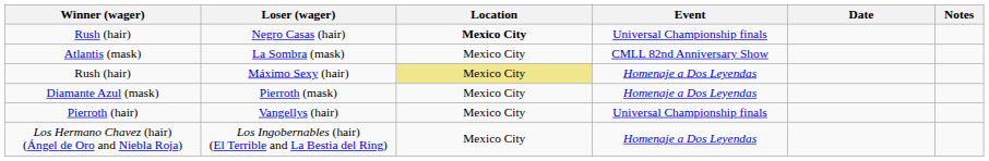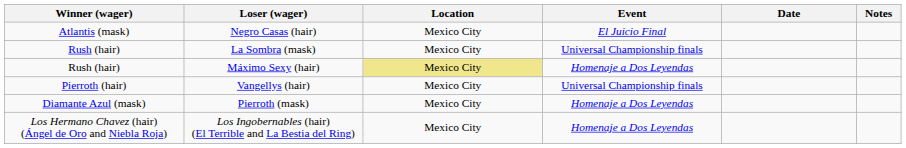 <table class="wikitable sortable" width=100%  style="text-align: center">
 <tr>
 <th width=20% scope="col">Winner (wager)</th>
 <th width=20% scope="col">Loser (wager)</th>
 <th width=20% scope="col">Location</th>
 <th width=20% scope="col">Event</th>
 <th width=15% scope="col">Date</th>
 <th class="unsortable" width=5% scope="col">Notes</th>
 </tr>
 <tr>
-<td><a href='#'>Rush</a> (hair)</td>
+<td><a href='#'>Atlantis</a> (mask)</td>
 <td><a href='#'>Negro Casas</a> (hair)</td>
-<td><strong>Mexico City</strong></td>
-<td><a href='#'>Universal Championship finals</a></td>
+<td>Mexico City</td>
+<td><em><a href='#'>El Juicio Final</a></em></td>
 <td></td>
 <td></td>
 </tr>
 <tr>
-<td><a href='#'>Atlantis</a> (mask)</td>
+<td><a href='#'>Rush</a> (hair)</td>
 <td><a href='#'>La Sombra</a> (mask)</td>
 <td>Mexico City</td>
-<td><a href='#'>CMLL 82nd Anniversary Show</a></td>
+<td><a href='#'>Universal Championship finals</a></td>
 <td></td>
 <td></td>
 </tr>
 <tr>
 <td>Rush (hair)</td>
 <td><a href='#'>Máximo Sexy</a> (hair)</td>
 <td style="background: khaki;">Mexico City</td>
-<td><em><a href='#'>Homenaje a Dos Leyendas</a></em></td>
-<td></td>
-<td></td>
-</tr>
-<tr>
-<td><a href='#'>Diamante Azul</a> (mask)</td>
-<td><a href='#'>Pierroth</a> (mask)</td>
-<td>Mexico City</td>
 <td><em><a href='#'>Homenaje a Dos Leyendas</a></em></td>
 <td></td>
 <td></td>
 </tr>
 <tr>
 <td><a href='#'>Pierroth</a> (hair)</td>
 <td><a href='#'>Vangellys</a> (hair)</td>
 <td>Mexico City</td>
 <td><a href='#'>Universal Championship finals</a></td>
 <td></td>
 <td></td>
 </tr>
 <tr>
+<td><a href='#'>Diamante Azul</a> (mask)</td>
+<td><a href='#'>Pierroth</a> (mask)</td>
+<td>Mexico City</td>
+<td><em><a href='#'>Homenaje a Dos Leyendas</a></em></td>
+<td></td>
+<td></td>
+</tr>
+<tr>
 <td><em>Los Hermano Chavez</em> (hair)<br>(<a href='#'>Ángel de Oro</a> and <a href='#'>Niebla Roja</a>)</td>
 <td><em>Los Ingobernables</em> (hair)<br>(<a href='#'>El Terrible</a> and <a href='#'>La Bestia del Ring</a>)</td>
 <td>Mexico City</td>
 <td><em><a href='#'>Homenaje a Dos Leyendas</a></em></td>
 <td></td>
 <td></td>
 </tr>
 </table>
